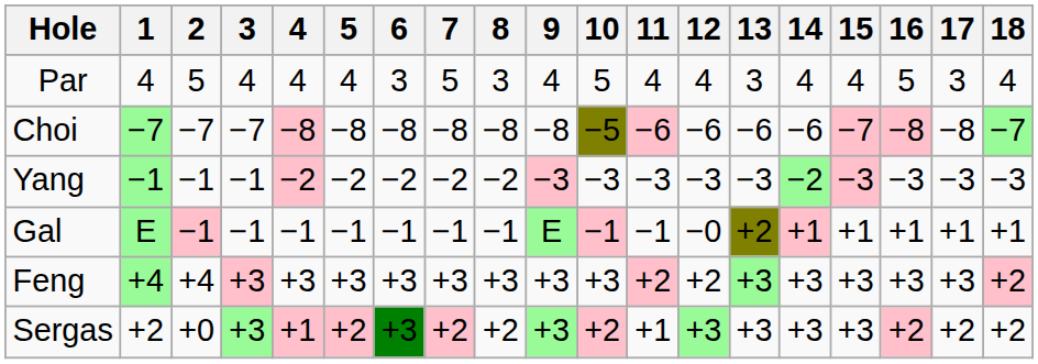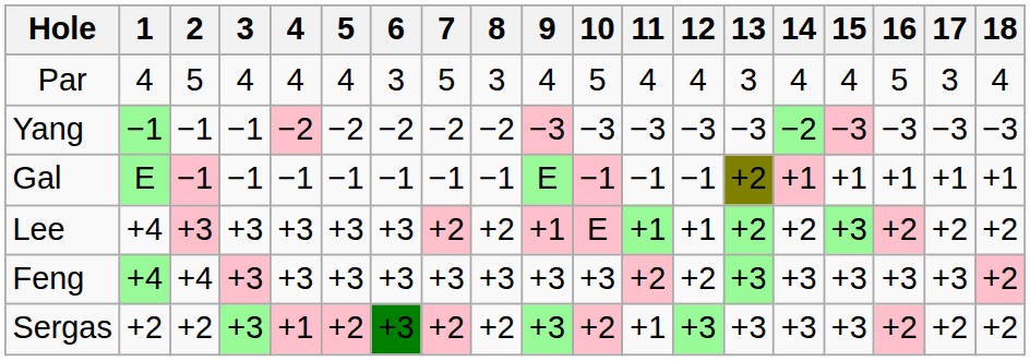 <table class="wikitable" style="text-align:center">
 <tr>
 <th>Hole</th>
 <th>1</th>
 <th>2</th>
 <th>3</th>
 <th>4</th>
 <th>5</th>
 <th>6</th>
 <th>7</th>
 <th>8</th>
 <th>9</th>
 <th>10</th>
 <th>11</th>
 <th>12</th>
 <th>13</th>
 <th>14</th>
 <th>15</th>
 <th>16</th>
 <th>17</th>
 <th>18</th>
 </tr>
 <tr>
 <td>Par</td>
 <td>4</td>
 <td>5</td>
 <td>4</td>
 <td>4</td>
 <td>4</td>
 <td>3</td>
 <td>5</td>
 <td>3</td>
 <td>4</td>
 <td>5</td>
 <td>4</td>
 <td>4</td>
 <td>3</td>
 <td>4</td>
 <td>4</td>
 <td>5</td>
 <td>3</td>
 <td>4</td>
 </tr>
 <tr>
-<td align=left> Choi</td>
-<td style="background: PaleGreen;">−7</td>
-<td>−7</td>
-<td>−7</td>
-<td style="background: Pink;">−8</td>
-<td>−8</td>
-<td>−8</td>
-<td>−8</td>
-<td>−8</td>
-<td>−8</td>
-<td style="background: Olive;">−5</td>
-<td style="background: Pink;">−6</td>
-<td>−6</td>
-<td>−6</td>
-<td>−6</td>
-<td style="background: Pink;">−7</td>
-<td style="background: Pink;">−8</td>
-<td>−8</td>
-<td style="background: PaleGreen;">−7</td>
-</tr>
-<tr>
 <td align=left> Yang</td>
 <td style="background: PaleGreen;">−1</td>
 <td>−1</td>
 <td>−1</td>
 <td style="background: Pink;">−2</td>
 <td>−2</td>
 <td>−2</td>
 <td>−2</td>
 <td>−2</td>
 <td style="background: Pink;">−3</td>
 <td>−3</td>
 <td>−3</td>
 <td>−3</td>
 <td>−3</td>
 <td style="background: PaleGreen;">−2</td>
 <td style="background: Pink;">−3</td>
 <td>−3</td>
 <td>−3</td>
 <td>−3</td>
 </tr>
 <tr>
 <td align=left> Gal</td>
 <td style="background: PaleGreen;">E</td>
 <td style="background: Pink;">−1</td>
 <td>−1</td>
 <td>−1</td>
 <td>−1</td>
 <td>−1</td>
 <td>−1</td>
 <td>−1</td>
 <td style="background: PaleGreen;">E</td>
 <td style="background: Pink;">−1</td>
 <td>−1</td>
-<td>−0</td>
+<td>−1</td>
 <td style="background: Olive;">+2</td>
 <td style="background: Pink;">+1</td>
 <td>+1</td>
 <td>+1</td>
 <td>+1</td>
 <td>+1</td>
+</tr>
+<tr>
+<td align=left> Lee</td>
+<td>+4</td>
+<td style="background: Pink;">+3</td>
+<td>+3</td>
+<td>+3</td>
+<td>+3</td>
+<td>+3</td>
+<td style="background: Pink;">+2</td>
+<td>+2</td>
+<td style="background: Pink;">+1</td>
+<td style="background: Pink;">E</td>
+<td style="background: PaleGreen;">+1</td>
+<td>+1</td>
+<td style="background: PaleGreen;">+2</td>
+<td>+2</td>
+<td style="background: PaleGreen;">+3</td>
+<td style="background: Pink;">+2</td>
+<td>+2</td>
+<td>+2</td>
 </tr>
 <tr>
 <td align=left> Feng</td>
 <td style="background: PaleGreen;">+4</td>
 <td>+4</td>
 <td style="background: Pink;">+3</td>
 <td>+3</td>
 <td>+3</td>
 <td>+3</td>
 <td>+3</td>
 <td>+3</td>
 <td>+3</td>
 <td>+3</td>
 <td style="background: Pink;">+2</td>
 <td>+2</td>
 <td style="background: PaleGreen;">+3</td>
 <td>+3</td>
 <td>+3</td>
 <td>+3</td>
 <td>+3</td>
 <td style="background: Pink;">+2</td>
 </tr>
 <tr>
 <td align=left> Sergas</td>
 <td>+2</td>
-<td>+0</td>
+<td>+2</td>
 <td style="background: PaleGreen;">+3</td>
 <td style="background: Pink;">+1</td>
 <td style="background: Pink;">+2</td>
 <td style="background: Green;">+3</td>
 <td style="background: Pink;">+2</td>
 <td>+2</td>
 <td style="background: PaleGreen;">+3</td>
 <td style="background: Pink;">+2</td>
 <td>+1</td>
 <td style="background: PaleGreen;">+3</td>
 <td>+3</td>
 <td>+3</td>
 <td>+3</td>
 <td style="background: Pink;">+2</td>
 <td>+2</td>
 <td>+2</td>
 </tr>
 </table>
